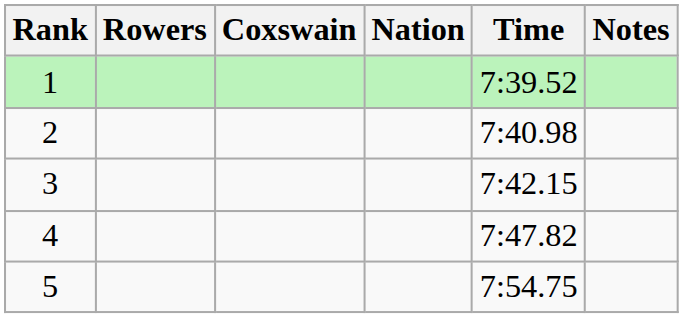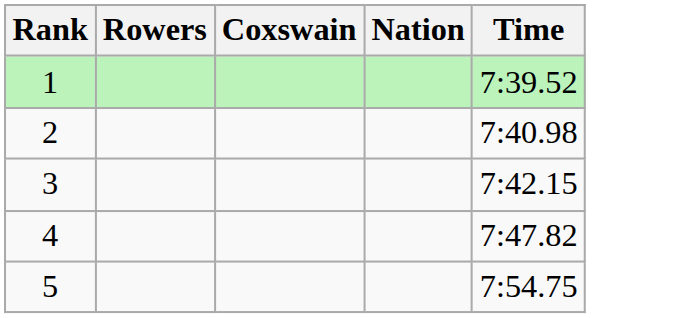 <table class="wikitable sortable" style=text-align:center>
 <tr>
 <th>Rank</th>
 <th>Rowers</th>
 <th>Coxswain</th>
 <th>Nation</th>
 <th>Time</th>
-<th>Notes</th>
 </tr>
 <tr bgcolor=bbf3bb>
 <td>1</td>
 <td align=left></td>
 <td align=left></td>
 <td align=left></td>
 <td>7:39.52</td>
-<td></td>
 </tr>
 <tr>
 <td>2</td>
 <td align=left></td>
 <td align=left></td>
 <td align=left></td>
 <td>7:40.98</td>
-<td></td>
 </tr>
 <tr>
 <td>3</td>
 <td align=left></td>
 <td align=left></td>
 <td align=left></td>
 <td>7:42.15</td>
-<td></td>
 </tr>
 <tr>
 <td>4</td>
 <td align=left></td>
 <td align=left></td>
 <td align=left></td>
 <td>7:47.82</td>
-<td></td>
 </tr>
 <tr>
 <td>5</td>
 <td align=left></td>
 <td align=left></td>
 <td align=left></td>
 <td>7:54.75</td>
-<td></td>
 </tr>
 </table>
